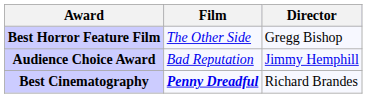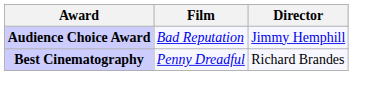 <table class="wikitable sortable">
 <tr style=background:#ccccff>
 <th>Award</th>
 <th>Film</th>
 <th>Director</th>
-</tr>
-<tr>
-<th style="background: #ccccff;">Best Horror Feature Film</th>
-<td style="background: #f7f8ff; white-space: nowrap;"><em><a href='#'>The Other Side</a></em></td>
-<td style="background: #f7f8ff; white-space: nowrap;">Gregg Bishop</td>
 </tr>
 <tr>
 <th style="background: #ccccff;">Audience Choice Award</th>
 <td style="background: #f7f8ff; white-space: nowrap;"><em><a href='#'>Bad Reputation</a></em></td>
 <td style="background: #f7f8ff; white-space: nowrap;"><a href='#'>Jimmy Hemphill</a></td>
 </tr>
 <tr>
 <th style="background: #ccccff;">Best Cinematography</th>
-<td style="background: #f7f8ff; white-space: nowrap;"><strong><em><a href='#'>Penny Dreadful</a></em></strong></td>
+<td style="background: #f7f8ff; white-space: nowrap;"><em><a href='#'>Penny Dreadful</a></em></td>
 <td style="background: #f7f8ff; white-space: nowrap;">Richard Brandes</td>
 </tr>
 </table>
